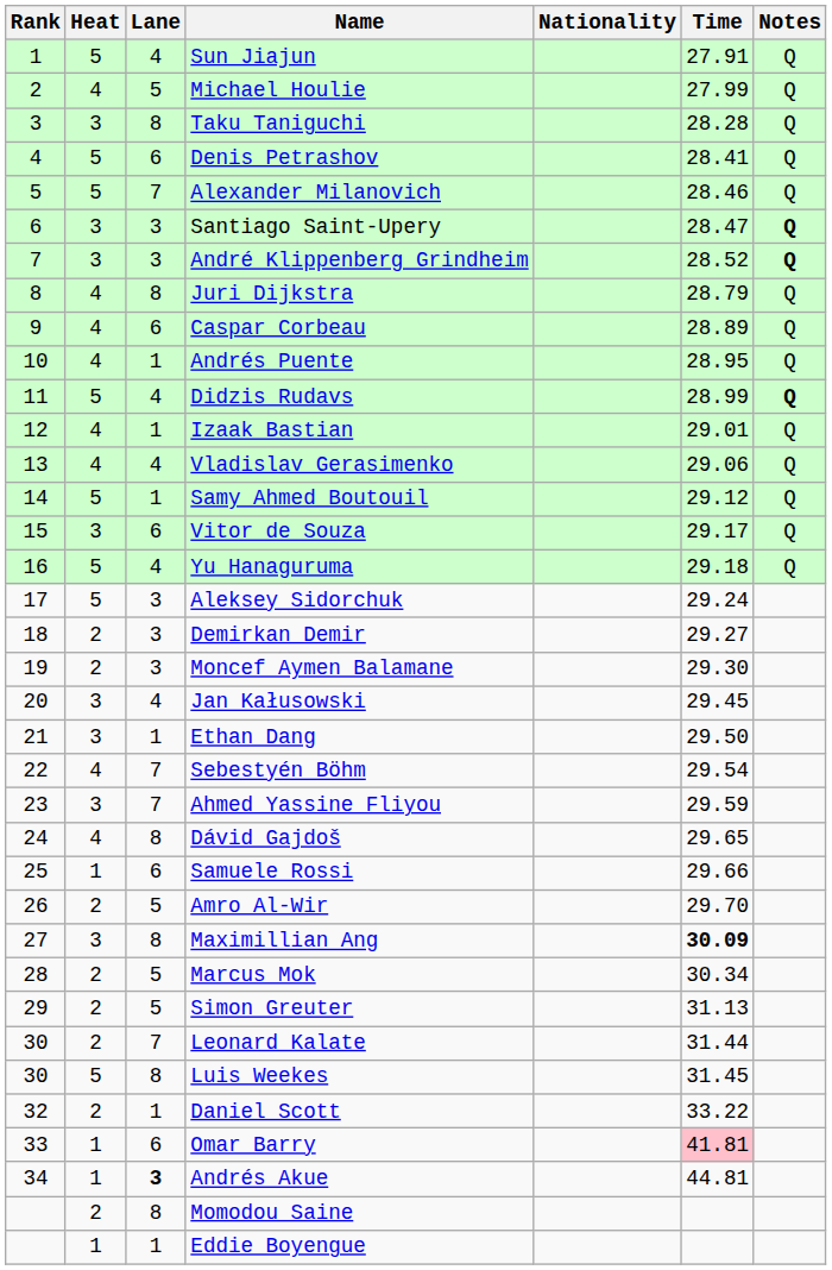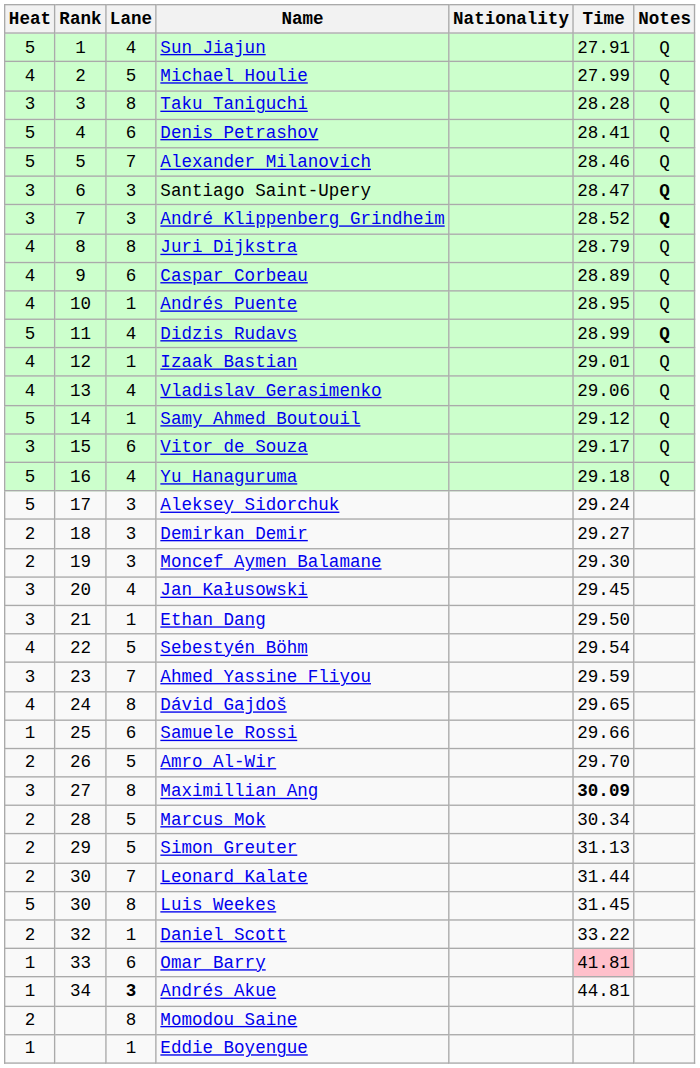 <table class="wikitable sortable" style="text-align:center">
 <tr>
+<th>Heat</th>
 <th>Rank</th>
-<th>Heat</th>
 <th>Lane</th>
 <th>Name</th>
 <th>Nationality</th>
 <th>Time</th>
 <th>Notes</th>
 </tr>
 <tr bgcolor=ccffcc>
+<td>5</td>
 <td>1</td>
-<td>5</td>
 <td>4</td>
 <td align=left><a href='#'>Sun Jiajun</a></td>
 <td align=left></td>
 <td>27.91</td>
 <td>Q</td>
 </tr>
 <tr bgcolor=ccffcc>
+<td>4</td>
 <td>2</td>
-<td>4</td>
 <td>5</td>
 <td align=left><a href='#'>Michael Houlie</a></td>
 <td align=left></td>
 <td>27.99</td>
 <td>Q</td>
 </tr>
 <tr bgcolor=ccffcc>
 <td>3</td>
 <td>3</td>
 <td>8</td>
 <td align=left><a href='#'>Taku Taniguchi</a></td>
 <td align=left></td>
 <td>28.28</td>
 <td>Q</td>
 </tr>
 <tr bgcolor=ccffcc>
+<td>5</td>
 <td>4</td>
-<td>5</td>
 <td>6</td>
 <td align=left><a href='#'>Denis Petrashov</a></td>
 <td align=left></td>
 <td>28.41</td>
 <td>Q</td>
 </tr>
 <tr bgcolor=ccffcc>
 <td>5</td>
 <td>5</td>
 <td>7</td>
 <td align=left><a href='#'>Alexander Milanovich</a></td>
 <td align=left></td>
 <td>28.46</td>
 <td>Q</td>
 </tr>
 <tr bgcolor=ccffcc>
+<td>3</td>
 <td>6</td>
-<td>3</td>
 <td>3</td>
 <td align=left>Santiago Saint-Upery</td>
 <td align=left></td>
 <td>28.47</td>
 <td><strong>Q</strong></td>
 </tr>
 <tr bgcolor=ccffcc>
+<td>3</td>
 <td>7</td>
-<td>3</td>
 <td>3</td>
 <td align=left><a href='#'>André Klippenberg Grindheim</a></td>
 <td align=left></td>
 <td>28.52</td>
 <td><strong>Q</strong></td>
 </tr>
 <tr bgcolor=ccffcc>
+<td>4</td>
 <td>8</td>
-<td>4</td>
 <td>8</td>
 <td align=left><a href='#'>Juri Dijkstra</a></td>
 <td align=left></td>
 <td>28.79</td>
 <td>Q</td>
 </tr>
 <tr bgcolor=ccffcc>
+<td>4</td>
 <td>9</td>
-<td>4</td>
 <td>6</td>
 <td align=left><a href='#'>Caspar Corbeau</a></td>
 <td align=left></td>
 <td>28.89</td>
 <td>Q</td>
 </tr>
 <tr bgcolor=ccffcc>
+<td>4</td>
 <td>10</td>
-<td>4</td>
 <td>1</td>
 <td align=left><a href='#'>Andrés Puente</a></td>
 <td align=left></td>
 <td>28.95</td>
 <td>Q</td>
 </tr>
 <tr bgcolor=ccffcc>
+<td>5</td>
 <td>11</td>
-<td>5</td>
 <td>4</td>
 <td align=left><a href='#'>Didzis Rudavs</a></td>
 <td align=left></td>
 <td>28.99</td>
 <td><strong>Q</strong></td>
 </tr>
 <tr bgcolor=ccffcc>
+<td>4</td>
 <td>12</td>
-<td>4</td>
 <td>1</td>
 <td align=left><a href='#'>Izaak Bastian</a></td>
 <td align=left></td>
 <td>29.01</td>
 <td>Q</td>
 </tr>
 <tr bgcolor=ccffcc>
+<td>4</td>
 <td>13</td>
-<td>4</td>
 <td>4</td>
 <td align=left><a href='#'>Vladislav Gerasimenko</a></td>
 <td align=left></td>
 <td>29.06</td>
 <td>Q</td>
 </tr>
 <tr bgcolor=ccffcc>
+<td>5</td>
 <td>14</td>
-<td>5</td>
 <td>1</td>
 <td align=left><a href='#'>Samy Ahmed Boutouil</a></td>
 <td align=left></td>
 <td>29.12</td>
 <td>Q</td>
 </tr>
 <tr bgcolor=ccffcc>
+<td>3</td>
 <td>15</td>
-<td>3</td>
 <td>6</td>
 <td align=left><a href='#'>Vitor de Souza</a></td>
 <td align=left></td>
 <td>29.17</td>
 <td>Q</td>
 </tr>
 <tr bgcolor=ccffcc>
+<td>5</td>
 <td>16</td>
-<td>5</td>
 <td>4</td>
 <td align=left><a href='#'>Yu Hanaguruma</a></td>
 <td align=left></td>
 <td>29.18</td>
 <td>Q</td>
 </tr>
 <tr>
+<td>5</td>
 <td>17</td>
-<td>5</td>
 <td>3</td>
 <td align=left><a href='#'>Aleksey Sidorchuk</a></td>
 <td align=left></td>
 <td>29.24</td>
 <td></td>
 </tr>
 <tr>
+<td>2</td>
 <td>18</td>
-<td>2</td>
 <td>3</td>
 <td align=left><a href='#'>Demirkan Demir</a></td>
 <td align=left></td>
 <td>29.27</td>
 <td></td>
 </tr>
 <tr>
+<td>2</td>
 <td>19</td>
-<td>2</td>
 <td>3</td>
 <td align=left><a href='#'>Moncef Aymen Balamane</a></td>
 <td align=left></td>
 <td>29.30</td>
 <td></td>
 </tr>
 <tr>
+<td>3</td>
 <td>20</td>
-<td>3</td>
 <td>4</td>
 <td align=left><a href='#'>Jan Kałusowski</a></td>
 <td align=left></td>
 <td>29.45</td>
 <td></td>
 </tr>
 <tr>
+<td>3</td>
 <td>21</td>
-<td>3</td>
 <td>1</td>
 <td align=left><a href='#'>Ethan Dang</a></td>
 <td align=left></td>
 <td>29.50</td>
 <td></td>
 </tr>
 <tr>
+<td>4</td>
 <td>22</td>
-<td>4</td>
-<td>7</td>
+<td>5</td>
 <td align=left><a href='#'>Sebestyén Böhm</a></td>
 <td align=left></td>
 <td>29.54</td>
 <td></td>
 </tr>
 <tr>
+<td>3</td>
 <td>23</td>
-<td>3</td>
 <td>7</td>
 <td align=left><a href='#'>Ahmed Yassine Fliyou</a></td>
 <td align=left></td>
 <td>29.59</td>
 <td></td>
 </tr>
 <tr>
+<td>4</td>
 <td>24</td>
-<td>4</td>
 <td>8</td>
 <td align=left><a href='#'>Dávid Gajdoš</a></td>
 <td align=left></td>
 <td>29.65</td>
 <td></td>
 </tr>
 <tr>
+<td>1</td>
 <td>25</td>
-<td>1</td>
 <td>6</td>
 <td align=left><a href='#'>Samuele Rossi</a></td>
 <td align=left></td>
 <td>29.66</td>
 <td></td>
 </tr>
 <tr>
+<td>2</td>
 <td>26</td>
-<td>2</td>
 <td>5</td>
 <td align=left><a href='#'>Amro Al-Wir</a></td>
 <td align=left></td>
 <td>29.70</td>
 <td></td>
 </tr>
 <tr>
+<td>3</td>
 <td>27</td>
-<td>3</td>
 <td>8</td>
 <td align=left><a href='#'>Maximillian Ang</a></td>
 <td align=left></td>
 <td><strong>30.09</strong></td>
 <td></td>
 </tr>
 <tr>
+<td>2</td>
 <td>28</td>
-<td>2</td>
 <td>5</td>
 <td align=left><a href='#'>Marcus Mok</a></td>
 <td align=left></td>
 <td>30.34</td>
 <td></td>
 </tr>
 <tr>
+<td>2</td>
 <td>29</td>
-<td>2</td>
 <td>5</td>
 <td align=left><a href='#'>Simon Greuter</a></td>
 <td align=left></td>
 <td>31.13</td>
 <td></td>
 </tr>
 <tr>
+<td>2</td>
 <td>30</td>
-<td>2</td>
 <td>7</td>
 <td align=left><a href='#'>Leonard Kalate</a></td>
 <td align=left></td>
 <td>31.44</td>
 <td></td>
 </tr>
 <tr>
+<td>5</td>
 <td>30</td>
-<td>5</td>
 <td>8</td>
 <td align=left><a href='#'>Luis Weekes</a></td>
 <td align=left></td>
 <td>31.45</td>
 <td></td>
 </tr>
 <tr>
+<td>2</td>
 <td>32</td>
-<td>2</td>
 <td>1</td>
 <td align=left><a href='#'>Daniel Scott</a></td>
 <td align=left></td>
 <td>33.22</td>
 <td></td>
 </tr>
 <tr>
+<td>1</td>
 <td>33</td>
-<td>1</td>
 <td>6</td>
 <td align=left><a href='#'>Omar Barry</a></td>
 <td align=left></td>
 <td style="background: pink;">41.81</td>
 <td></td>
 </tr>
 <tr>
+<td>1</td>
 <td>34</td>
-<td>1</td>
 <td><strong>3</strong></td>
 <td align=left><a href='#'>Andrés Akue</a></td>
 <td align=left></td>
 <td>44.81</td>
 <td></td>
 </tr>
 <tr>
+<td>2</td>
 <td></td>
-<td>2</td>
 <td>8</td>
 <td align=left><a href='#'>Momodou Saine</a></td>
 <td align=left></td>
 <td></td>
 <td></td>
 </tr>
 <tr>
+<td>1</td>
 <td></td>
-<td>1</td>
 <td>1</td>
 <td align=left><a href='#'>Eddie Boyengue</a></td>
 <td align=left></td>
 <td></td>
 <td></td>
 </tr>
 </table>
